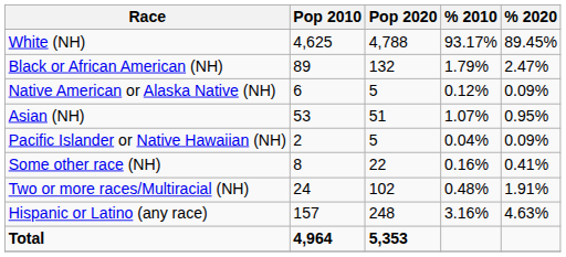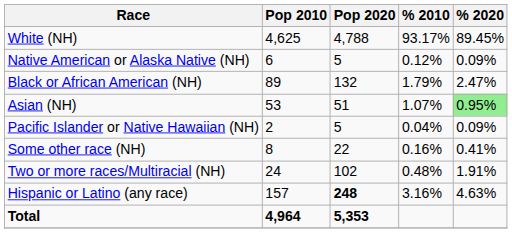 <table class="wikitable">
 <tr>
 <th>Race</th>
 <th>Pop 2010</th>
 <th>Pop 2020</th>
 <th>% 2010</th>
 <th>% 2020</th>
 </tr>
 <tr>
 <td><a href='#'>White</a> (NH)</td>
 <td>4,625</td>
 <td>4,788</td>
 <td>93.17%</td>
 <td>89.45%</td>
 </tr>
 <tr>
+<td><a href='#'>Native American</a> or <a href='#'>Alaska Native</a> (NH)</td>
+<td>6</td>
+<td>5</td>
+<td>0.12%</td>
+<td>0.09%</td>
+</tr>
+<tr>
 <td><a href='#'>Black or African American</a> (NH)</td>
 <td>89</td>
 <td>132</td>
 <td>1.79%</td>
 <td>2.47%</td>
 </tr>
 <tr>
-<td><a href='#'>Native American</a> or <a href='#'>Alaska Native</a> (NH)</td>
-<td>6</td>
-<td>5</td>
-<td>0.12%</td>
-<td>0.09%</td>
-</tr>
-<tr>
 <td><a href='#'>Asian</a> (NH)</td>
 <td>53</td>
 <td>51</td>
 <td>1.07%</td>
-<td>0.95%</td>
+<td style="background: lightgreen;">0.95%</td>
 </tr>
 <tr>
 <td><a href='#'>Pacific Islander</a> or <a href='#'>Native Hawaiian</a> (NH)</td>
 <td>2</td>
 <td>5</td>
 <td>0.04%</td>
 <td>0.09%</td>
 </tr>
 <tr>
 <td><a href='#'>Some other race</a> (NH)</td>
 <td>8</td>
 <td>22</td>
 <td>0.16%</td>
 <td>0.41%</td>
 </tr>
 <tr>
 <td><a href='#'>Two or more races/Multiracial</a> (NH)</td>
 <td>24</td>
 <td>102</td>
 <td>0.48%</td>
 <td>1.91%</td>
 </tr>
 <tr>
 <td><a href='#'>Hispanic or Latino</a> (any race)</td>
 <td>157</td>
-<td>248</td>
+<td><strong>248</strong></td>
 <td>3.16%</td>
 <td>4.63%</td>
 </tr>
 <tr>
 <td><strong>Total</strong></td>
 <td><strong>4,964</strong></td>
 <td><strong>5,353</strong></td>
 <td></td>
 <td></td>
 </tr>
 <tr>
 </tr>
 </table>
